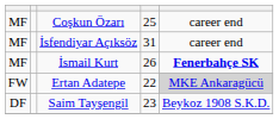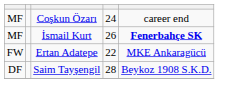 <table class="wikitable sortable" style="text-align: center">
 <tr>
 <th></th>
 <th></th>
 <th></th>
 <th></th>
 <th></th>
 </tr>
 <tr>
 <td>MF</td>
 <td></td>
 <td><a href='#'>Coşkun Özarı</a></td>
-<td>25</td>
-<td>career end</td>
-</tr>
-<tr>
-<td>MF</td>
-<td></td>
-<td><a href='#'>İsfendiyar Açıksöz</a></td>
-<td>31</td>
+<td>24</td>
 <td>career end</td>
 </tr>
 <tr>
 <td>MF</td>
 <td></td>
 <td><a href='#'>İsmail Kurt</a></td>
 <td>26</td>
 <td><strong><a href='#'>Fenerbahçe SK</a></strong></td>
 </tr>
 <tr>
 <td>FW</td>
 <td></td>
 <td><a href='#'>Ertan Adatepe</a></td>
 <td>22</td>
-<td style="background: lightgrey;"><a href='#'>MKE Ankaragücü</a></td>
+<td><a href='#'>MKE Ankaragücü</a></td>
 </tr>
 <tr>
 <td>DF</td>
 <td></td>
 <td><a href='#'>Saim Tayşengil</a></td>
-<td>23</td>
+<td>28</td>
 <td><a href='#'>Beykoz 1908 S.K.D.</a></td>
 </tr>
 <tr>
 </tr>
 </table>
